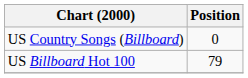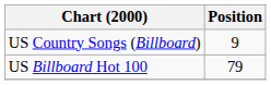 <table class="wikitable sortable">
 <tr>
 <th align="left">Chart (2000)</th>
 <th align="center">Position</th>
 </tr>
 <tr>
 <td>US <a href='#'>Country Songs</a> (<a href='#'><em>Billboard</em></a>)</td>
-<td align="center">0</td>
+<td align="center">9</td>
 </tr>
 <tr>
 <td>US <a href='#'><em>Billboard</em> Hot 100</a></td>
 <td align="center">79</td>
 </tr>
 <tr>
 </tr>
 </table>
